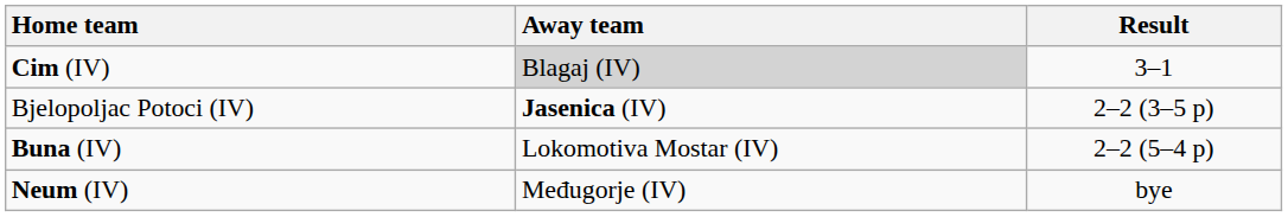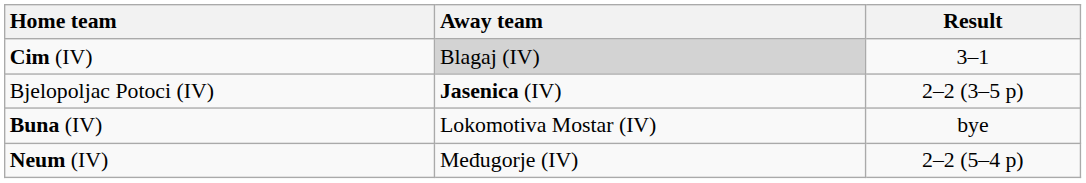 <table class="wikitable" style="width:50%">
 <tr>
 <th style="width:40%; text-align:left">Home team</th>
 <th style="width:40%; text-align:left">Away team</th>
 <th>Result</th>
 </tr>
 <tr>
 <td><strong>Cim</strong> (IV)</td>
 <td style="background: lightgrey;">Blagaj (IV)</td>
 <td style="text-align:center">3–1</td>
 </tr>
 <tr>
 <td>Bjelopoljac Potoci (IV)</td>
 <td><strong>Jasenica</strong> (IV)</td>
 <td style="text-align:center">2–2 (3–5 p)</td>
 </tr>
 <tr>
 <td><strong>Buna</strong> (IV)</td>
 <td>Lokomotiva Mostar (IV)</td>
-<td style="text-align:center">2–2 (5–4 p)</td>
+<td style="text-align:center">bye</td>
 </tr>
 <tr>
 <td><strong>Neum</strong> (IV)</td>
 <td>Međugorje (IV)</td>
-<td style="text-align:center">bye</td>
+<td style="text-align:center">2–2 (5–4 p)</td>
 </tr>
 </table>
